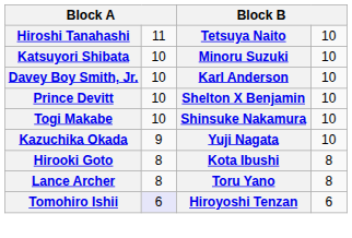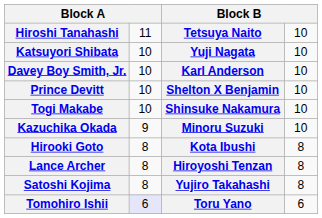 <table class="wikitable" style="margin: 1em auto 1em auto;text-align:center">
 <tr>
 <th colspan="2" style="width:50%">Block A</th>
 <th colspan="2" style="width:50%">Block B</th>
 </tr>
 <tr>
 <th><a href='#'>Hiroshi Tanahashi</a></th>
 <td style="width:35px">11</td>
 <th><a href='#'>Tetsuya Naito</a></th>
 <td style="width:35px">10</td>
 </tr>
 <tr>
 <th><a href='#'>Katsuyori Shibata</a></th>
 <td>10</td>
-<th><a href='#'>Minoru Suzuki</a></th>
+<th><a href='#'>Yuji Nagata</a></th>
 <td>10</td>
 </tr>
 <tr>
 <th><a href='#'>Davey Boy Smith, Jr.</a></th>
 <td>10</td>
 <th><a href='#'>Karl Anderson</a></th>
 <td>10</td>
 </tr>
 <tr>
 <th><a href='#'>Prince Devitt</a></th>
 <td>10</td>
 <th><a href='#'>Shelton X Benjamin</a></th>
 <td>10</td>
 </tr>
 <tr>
 <th><a href='#'>Togi Makabe</a></th>
 <td>10</td>
 <th><a href='#'>Shinsuke Nakamura</a></th>
 <td>10</td>
 </tr>
 <tr>
 <th><a href='#'>Kazuchika Okada</a></th>
 <td>9</td>
-<th><a href='#'>Yuji Nagata</a></th>
+<th><a href='#'>Minoru Suzuki</a></th>
 <td>10</td>
 </tr>
 <tr>
 <th><a href='#'>Hirooki Goto</a></th>
 <td>8</td>
 <th><a href='#'>Kota Ibushi</a></th>
 <td>8</td>
 </tr>
 <tr>
 <th><a href='#'>Lance Archer</a></th>
 <td>8</td>
-<th><a href='#'>Toru Yano</a></th>
+<th><a href='#'>Hiroyoshi Tenzan</a></th>
+<td>8</td>
+</tr>
+<tr>
+<th><a href='#'>Satoshi Kojima</a></th>
+<td>8</td>
+<th><a href='#'>Yujiro Takahashi</a></th>
 <td>8</td>
 </tr>
 <tr>
 <th><a href='#'>Tomohiro Ishii</a></th>
 <td style="background: lavender;">6</td>
-<th><a href='#'>Hiroyoshi Tenzan</a></th>
+<th><a href='#'>Toru Yano</a></th>
 <td>6</td>
 </tr>
 </table>
